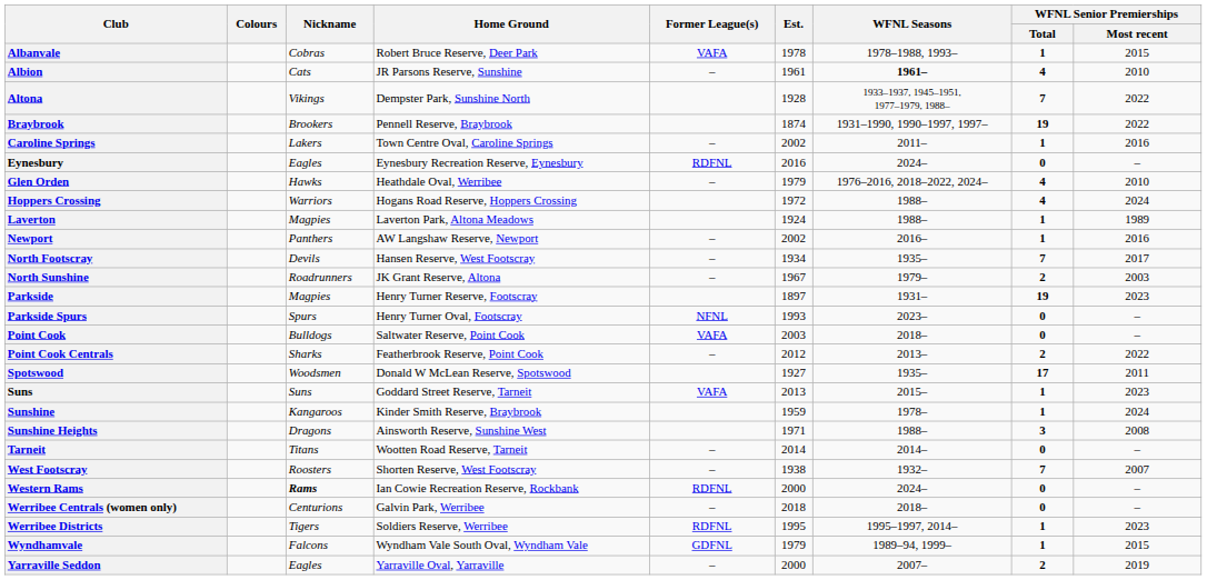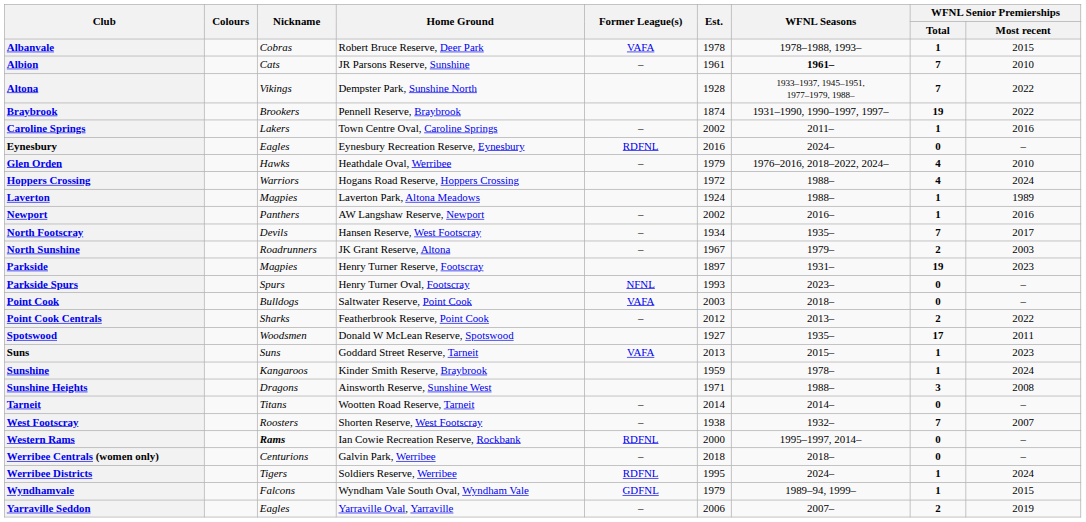 <table class="wikitable sortable mw-collapsible mw-collapsed" style="text-align:center; width:100%">
 <tr>
 <th rowspan="2">Club</th>
 <th rowspan="2">Colours</th>
 <th rowspan="2">Nickname</th>
 <th rowspan="2">Home Ground</th>
 <th rowspan="2">Former League(s)</th>
 <th rowspan="2">Est.</th>
 <th rowspan="2">WFNL Seasons</th>
 <th colspan="2">WFNL Senior Premierships</th>
 </tr>
 <tr>
 <th>Total</th>
 <th>Most recent</th>
 </tr>
 <tr>
 <th style="text-align:left"><a href='#'>Albanvale</a></th>
 <td></td>
 <td align='left'><em>Cobras</em></td>
 <td align='left'>Robert Bruce Reserve, <a href='#'>Deer Park</a></td>
 <td align="center"><a href='#'>VAFA</a></td>
 <td align="center">1978</td>
 <td align="center">1978–1988, 1993–</td>
 <td align="center"><strong>1</strong></td>
 <td align="center">2015</td>
 </tr>
 <tr>
 <th style="text-align:left"><a href='#'>Albion</a></th>
 <td></td>
 <td align='left'><em>Cats</em></td>
 <td align='left'>JR Parsons Reserve, <a href='#'>Sunshine</a></td>
 <td align="center">–</td>
 <td align="center">1961</td>
 <td align="center"><strong>1961–</strong></td>
-<td align="center"><strong>4</strong></td>
+<td align="center"><strong>7</strong></td>
 <td align="center">2010</td>
 </tr>
 <tr>
 <th style="text-align:left"><a href='#'>Altona</a></th>
 <td></td>
 <td align='left'><em>Vikings</em></td>
 <td align='left'>Dempster Park, <a href='#'>Sunshine North</a></td>
 <td align="center"></td>
 <td align="center">1928</td>
 <td align="center"><small>1933–1937, 1945–1951,</small><br><small>1977–1979, 1988–</small></td>
 <td align="center"><strong>7</strong></td>
 <td align="center">2022</td>
 </tr>
 <tr>
 <th style="text-align:left"><a href='#'>Braybrook</a></th>
 <td></td>
 <td align='left'><em>Brookers</em></td>
 <td align='left'>Pennell Reserve, <a href='#'>Braybrook</a></td>
 <td align="center"></td>
 <td align="center">1874</td>
 <td align="center">1931–1990, 1990–1997, 1997–</td>
 <td align="center"><strong>19</strong></td>
 <td align="center">2022</td>
 </tr>
 <tr>
 <th style="text-align:left"><a href='#'>Caroline Springs</a></th>
 <td></td>
 <td align='left'><em>Lakers</em></td>
 <td align='left'>Town Centre Oval, <a href='#'>Caroline Springs</a></td>
 <td align="center">–</td>
 <td align="center">2002</td>
 <td align="center">2011–</td>
 <td align="center"><strong>1</strong></td>
 <td align="center">2016</td>
 </tr>
 <tr>
 <th style="text-align:left">Eynesbury</th>
 <td></td>
 <td align='left'><em>Eagles</em></td>
 <td align='left'>Eynesbury Recreation Reserve, <a href='#'>Eynesbury</a></td>
 <td align="center"><a href='#'>RDFNL</a></td>
 <td align="center">2016</td>
 <td align="center">2024–</td>
 <td align="center"><strong>0</strong></td>
 <td align="center">–</td>
 </tr>
 <tr>
 <th style="text-align:left"><a href='#'>Glen Orden</a></th>
 <td></td>
 <td align='left'><em>Hawks</em></td>
 <td align='left'>Heathdale Oval, <a href='#'>Werribee</a></td>
 <td align="center">–</td>
 <td align="center">1979</td>
 <td align="center">1976–2016, 2018–2022, 2024–</td>
 <td align="center"><strong>4</strong></td>
 <td align="center">2010</td>
 </tr>
 <tr>
 <th style="text-align:left"><a href='#'>Hoppers Crossing</a></th>
 <td></td>
 <td align='left'><em>Warriors</em></td>
 <td align='left'>Hogans Road Reserve, <a href='#'>Hoppers Crossing</a></td>
 <td align="center"></td>
 <td align="center">1972</td>
 <td align="center">1988–</td>
 <td align="center"><strong>4</strong></td>
 <td align="center">2024</td>
 </tr>
 <tr>
 <th style="text-align:left"><a href='#'>Laverton</a></th>
 <td></td>
 <td align='left'><em>Magpies</em></td>
 <td align='left'>Laverton Park, <a href='#'>Altona Meadows</a></td>
 <td align="center"></td>
 <td align="center">1924</td>
 <td align="center">1988–</td>
 <td align="center"><strong>1</strong></td>
 <td align="center">1989</td>
 </tr>
 <tr>
 <th style="text-align:left"><a href='#'>Newport</a></th>
 <td></td>
 <td align='left'><em>Panthers</em></td>
 <td align='left'>AW Langshaw Reserve, <a href='#'>Newport</a></td>
 <td align="center">–</td>
 <td align="center">2002</td>
 <td align="center">2016–</td>
 <td align="center"><strong>1</strong></td>
 <td align="center">2016</td>
 </tr>
 <tr>
 <th style="text-align:left"><a href='#'>North Footscray</a></th>
 <td></td>
 <td align='left'><em>Devils</em></td>
 <td align='left'>Hansen Reserve, <a href='#'>West Footscray</a></td>
 <td align="center">–</td>
 <td align="center">1934</td>
 <td align="center">1935–</td>
 <td align="center"><strong>7</strong></td>
 <td align="center">2017</td>
 </tr>
 <tr>
 <th style="text-align:left"><a href='#'>North Sunshine</a></th>
 <td></td>
 <td align='left'><em>Roadrunners</em></td>
 <td align='left'>JK Grant Reserve, <a href='#'>Altona</a></td>
 <td align="center">–</td>
 <td align="center">1967</td>
 <td align="center">1979–</td>
 <td align="center"><strong>2</strong></td>
 <td align="center">2003</td>
 </tr>
 <tr>
 <th style="text-align:left"><a href='#'>Parkside</a></th>
 <td></td>
 <td align='left'><em>Magpies</em></td>
 <td align='left'>Henry Turner Reserve, <a href='#'>Footscray</a></td>
 <td align="center"></td>
 <td align="center">1897</td>
 <td align="center">1931–</td>
 <td align="center"><strong>19</strong></td>
 <td align="center">2023</td>
 </tr>
 <tr>
 <th style="text-align:left"><a href='#'>Parkside Spurs</a></th>
 <td></td>
 <td align='left'><em>Spurs</em></td>
 <td align='left'>Henry Turner Oval, <a href='#'>Footscray</a></td>
 <td align="center"><a href='#'>NFNL</a></td>
 <td align="center">1993</td>
 <td align="center">2023–</td>
 <td align="center"><strong>0</strong></td>
 <td align="center">–</td>
 </tr>
 <tr>
 <th style="text-align:left"><a href='#'>Point Cook</a></th>
 <td></td>
 <td align='left'><em>Bulldogs</em></td>
 <td align='left'>Saltwater Reserve, <a href='#'>Point Cook</a></td>
 <td align="center"><a href='#'>VAFA</a></td>
 <td align="center">2003</td>
 <td align="center">2018–</td>
 <td align="center"><strong>0</strong></td>
 <td align="center">–</td>
 </tr>
 <tr>
 <th style="text-align:left"><a href='#'>Point Cook Centrals</a></th>
 <td></td>
 <td align='left'><em>Sharks</em></td>
 <td align='left'>Featherbrook Reserve, <a href='#'>Point Cook</a></td>
 <td align="center">–</td>
 <td align="center">2012</td>
 <td align="center">2013–</td>
 <td align="center"><strong>2</strong></td>
 <td align="center">2022</td>
 </tr>
 <tr>
 <th style="text-align:left"><a href='#'>Spotswood</a></th>
 <td></td>
 <td align='left'><em>Woodsmen</em></td>
 <td align='left'>Donald W McLean Reserve, <a href='#'>Spotswood</a></td>
 <td align="center"></td>
 <td align="center">1927</td>
 <td align="center">1935–</td>
 <td align="center"><strong>17</strong></td>
 <td align="center">2011</td>
 </tr>
 <tr>
 <th style="text-align:left">Suns</th>
 <td></td>
 <td align='left'><em>Suns</em></td>
 <td align='left'>Goddard Street Reserve, <a href='#'>Tarneit</a></td>
 <td align="center"><a href='#'>VAFA</a></td>
 <td align="center">2013</td>
 <td align="center">2015–</td>
 <td align="center"><strong>1</strong></td>
 <td align="center">2023</td>
 </tr>
 <tr>
 <th style="text-align:left"><a href='#'>Sunshine</a></th>
 <td></td>
 <td align='left'><em>Kangaroos</em></td>
 <td align='left'>Kinder Smith Reserve, <a href='#'>Braybrook</a></td>
 <td align="center"></td>
 <td align="center">1959</td>
 <td align="center">1978–</td>
 <td align="center"><strong>1</strong></td>
 <td align="center">2024</td>
 </tr>
 <tr>
 <th style="text-align:left"><a href='#'>Sunshine Heights</a></th>
 <td></td>
 <td align='left'><em>Dragons</em></td>
 <td align='left'>Ainsworth Reserve, <a href='#'>Sunshine West</a></td>
 <td align="center"></td>
 <td align="center">1971</td>
 <td align="center">1988–</td>
 <td align="center"><strong>3</strong></td>
 <td align="center">2008</td>
 </tr>
 <tr>
 <th style="text-align:left"><a href='#'>Tarneit</a></th>
 <td></td>
 <td align='left'><em>Titans</em></td>
 <td align='left'>Wootten Road Reserve, <a href='#'>Tarneit</a></td>
 <td align="center">–</td>
 <td align="center">2014</td>
 <td align="center">2014–</td>
 <td align="center"><strong>0</strong></td>
 <td align="center">–</td>
 </tr>
 <tr>
 <th style="text-align:left"><a href='#'>West Footscray</a></th>
 <td></td>
 <td align='left'><em>Roosters</em></td>
 <td align='left'>Shorten Reserve, <a href='#'>West Footscray</a></td>
 <td align="center">–</td>
 <td align="center">1938</td>
 <td align="center">1932–</td>
 <td align="center"><strong>7</strong></td>
 <td align="center">2007</td>
 </tr>
 <tr>
 <th style="text-align:left"><a href='#'>Western Rams</a></th>
 <td></td>
 <td align='left'><strong><em>Rams</em></strong></td>
 <td align='left'>Ian Cowie Recreation Reserve, <a href='#'>Rockbank</a></td>
 <td><a href='#'>RDFNL</a></td>
 <td align="center">2000</td>
-<td align="center">2024–</td>
+<td align="center">1995–1997, 2014–</td>
 <td align="center"><strong>0</strong></td>
 <td align="center">–</td>
 </tr>
 <tr>
 <th style="text-align:left"><a href='#'>Werribee Centrals</a> (women only)</th>
 <td></td>
 <td align='left'><em>Centurions</em></td>
 <td align='left'>Galvin Park, <a href='#'>Werribee</a></td>
 <td align="center">–</td>
 <td align="center">2018</td>
 <td align="center">2018–</td>
 <td align="center"><strong>0</strong></td>
 <td align="center">–</td>
 </tr>
 <tr>
 <th style="text-align:left"><a href='#'>Werribee Districts</a></th>
 <td></td>
 <td align='left'><em>Tigers</em></td>
 <td align='left'>Soldiers Reserve, <a href='#'>Werribee</a></td>
 <td align="center"><a href='#'>RDFNL</a></td>
 <td align="center">1995</td>
-<td align="center">1995–1997, 2014–</td>
+<td align="center">2024–</td>
 <td align="center"><strong>1</strong></td>
-<td align="center">2023</td>
+<td align="center">2024</td>
 </tr>
 <tr>
 <th style="text-align:left"><a href='#'>Wyndhamvale</a></th>
 <td></td>
 <td align='left'><em>Falcons</em></td>
 <td align='left'>Wyndham Vale South Oval, <a href='#'>Wyndham Vale</a></td>
 <td align="center"><a href='#'>GDFNL</a></td>
 <td align="center">1979</td>
 <td align="center">1989–94, 1999–</td>
 <td align="center"><strong>1</strong></td>
 <td align="center">2015</td>
 </tr>
 <tr>
 <th style="text-align:left"><a href='#'>Yarraville Seddon</a></th>
 <td></td>
 <td align='left'><em>Eagles</em></td>
 <td align='left'><a href='#'>Yarraville Oval</a>, <a href='#'>Yarraville</a></td>
 <td align="center">–</td>
-<td align="center">2000</td>
+<td align="center">2006</td>
 <td align="center">2007–</td>
 <td align="center"><strong>2</strong></td>
 <td align="center">2019</td>
 </tr>
 </table>
